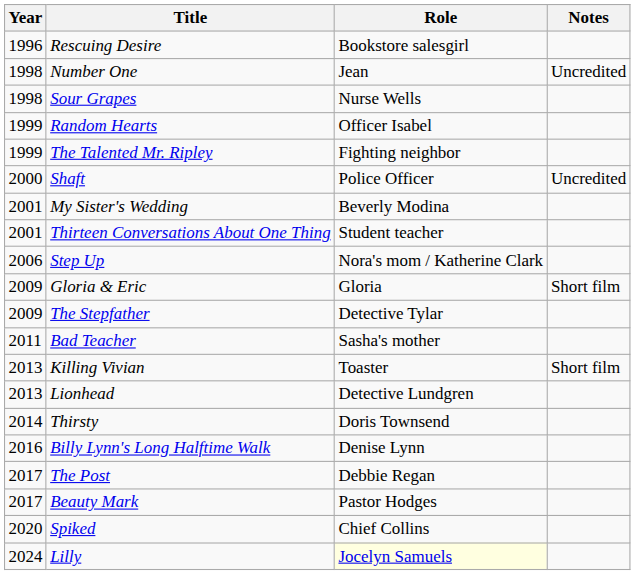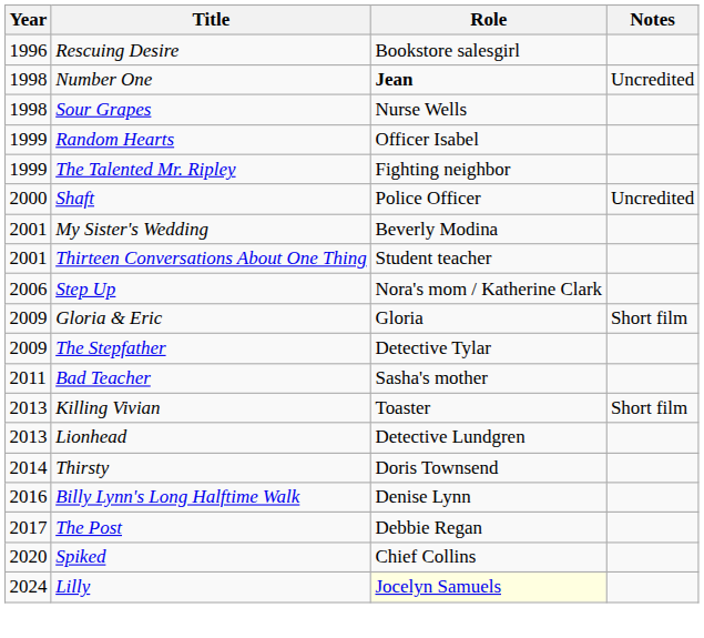 <table class="wikitable sortable">
 <tr>
 <th>Year</th>
 <th>Title</th>
 <th>Role</th>
 <th class="unsortable">Notes</th>
 </tr>
 <tr>
 <td>1996</td>
 <td><em>Rescuing Desire</em></td>
 <td>Bookstore salesgirl</td>
 <td></td>
 </tr>
 <tr>
 <td>1998</td>
 <td><em>Number One</em></td>
-<td>Jean</td>
+<td><strong>Jean</strong></td>
 <td>Uncredited</td>
 </tr>
 <tr>
 <td>1998</td>
 <td><em><a href='#'>Sour Grapes</a></em></td>
 <td>Nurse Wells</td>
 <td></td>
 </tr>
 <tr>
 <td>1999</td>
 <td><em><a href='#'>Random Hearts</a></em></td>
 <td>Officer Isabel</td>
 <td></td>
 </tr>
 <tr>
 <td>1999</td>
 <td><em><a href='#'>The Talented Mr. Ripley</a></em></td>
 <td>Fighting neighbor</td>
 <td></td>
 </tr>
 <tr>
 <td>2000</td>
 <td><em><a href='#'>Shaft</a></em></td>
 <td>Police Officer</td>
 <td>Uncredited</td>
 </tr>
 <tr>
 <td>2001</td>
 <td><em>My Sister's Wedding</em></td>
 <td>Beverly Modina</td>
 <td></td>
 </tr>
 <tr>
 <td>2001</td>
 <td><em><a href='#'>Thirteen Conversations About One Thing</a></em></td>
 <td>Student teacher</td>
 <td></td>
 </tr>
 <tr>
 <td>2006</td>
 <td><em><a href='#'>Step Up</a></em></td>
 <td>Nora's mom / Katherine Clark</td>
 <td></td>
 </tr>
 <tr>
 <td>2009</td>
 <td><em>Gloria & Eric</em></td>
 <td>Gloria</td>
 <td>Short film</td>
 </tr>
 <tr>
 <td>2009</td>
 <td><em><a href='#'>The Stepfather</a></em></td>
 <td>Detective Tylar</td>
 <td></td>
 </tr>
 <tr>
 <td>2011</td>
 <td><em><a href='#'>Bad Teacher</a></em></td>
 <td>Sasha's mother</td>
 <td></td>
 </tr>
 <tr>
 <td>2013</td>
 <td><em>Killing Vivian</em></td>
 <td>Toaster</td>
 <td>Short film</td>
 </tr>
 <tr>
 <td>2013</td>
 <td><em>Lionhead</em></td>
 <td>Detective Lundgren</td>
 <td></td>
 </tr>
 <tr>
 <td>2014</td>
 <td><em>Thirsty</em></td>
 <td>Doris Townsend</td>
 <td></td>
 </tr>
 <tr>
 <td>2016</td>
 <td><em><a href='#'>Billy Lynn's Long Halftime Walk</a></em></td>
 <td>Denise Lynn</td>
 <td></td>
 </tr>
 <tr>
 <td>2017</td>
 <td><em><a href='#'>The Post</a></em></td>
 <td>Debbie Regan</td>
 <td></td>
 </tr>
 <tr>
-<td>2017</td>
-<td><em><a href='#'>Beauty Mark</a></em></td>
-<td>Pastor Hodges</td>
-<td></td>
-</tr>
-<tr>
 <td>2020</td>
 <td><em><a href='#'>Spiked</a></em></td>
 <td>Chief Collins</td>
 <td></td>
 </tr>
 <tr>
 <td>2024</td>
 <td><em><a href='#'>Lilly</a></em></td>
 <td style="background: lightyellow;"><a href='#'>Jocelyn Samuels</a></td>
 <td></td>
 </tr>
 </table>
